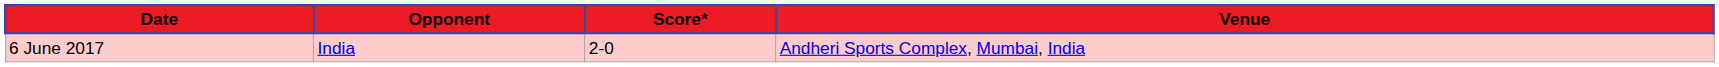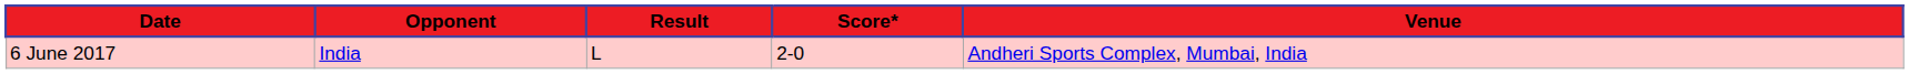 <table class="wikitable" width="100%">
 <tr>
 <th style="background:#ED1C24;border: 2px solid #3F43A4;"><span>Date</span></th>
 <th style="background:#ED1C24;border: 2px solid #3F43A4;"><span>Opponent</span></th>
+<th style="background:#ED1C24;border: 2px solid #3F43A4;"><span>Result</span></th>
 <th style="background:#ED1C24;border: 2px solid #3F43A4;"><span>Score*</span></th>
 <th style="background:#ED1C24;border: 2px solid #3F43A4;"><span>Venue</span></th>
 </tr>
 <tr style="background:#fcc;">
 <td>6 June 2017</td>
 <td> <a href='#'>India</a></td>
+<td>L</td>
 <td>2-0</td>
 <td> <a href='#'>Andheri Sports Complex</a>, <a href='#'>Mumbai</a>, <a href='#'>India</a></td>
 </tr>
 </table>
